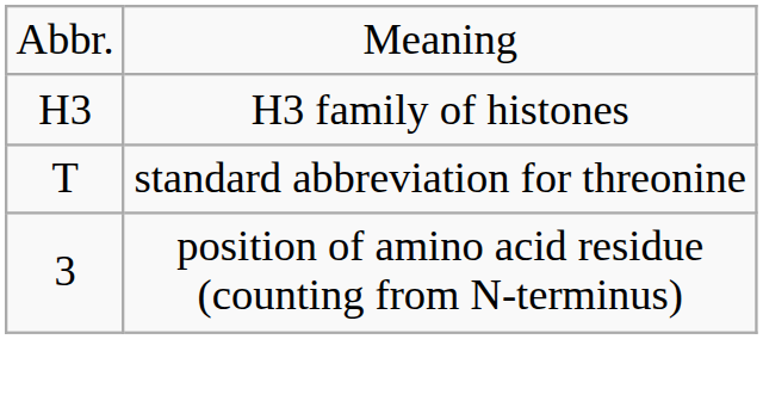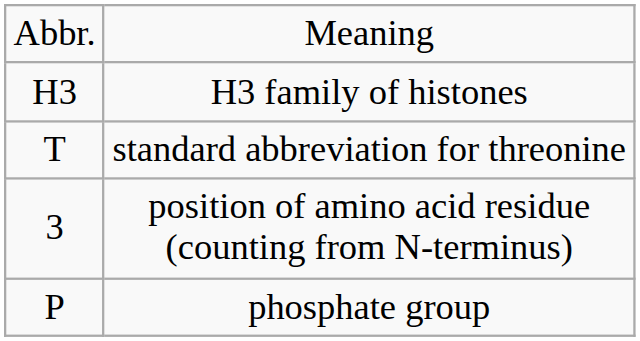 <table class="wikitable" style="text-align:center">
 <tr>
 <td>Abbr.</td>
 <td>Meaning</td>
 </tr>
 <tr>
 <td>H3</td>
 <td>H3 family of histones</td>
 </tr>
 <tr>
 <td>T</td>
 <td>standard abbreviation for threonine</td>
 </tr>
 <tr>
 <td>3</td>
 <td>position of amino acid residue<br>(counting from N-terminus)</td>
 </tr>
+<tr>
+<td>P</td>
+<td>phosphate  group</td>
+</tr>
 </table>
